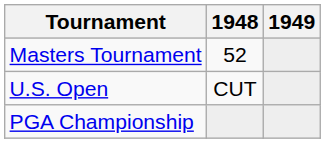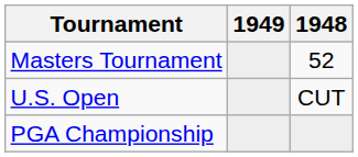 <table class="wikitable" style="font-size:95%;text-align:center;">
 <tr>
 <th>Tournament</th>
+<th>1949</th>
 <th>1948</th>
-<th>1949</th>
 </tr>
 <tr>
 <td align=left><a href='#'>Masters Tournament</a></td>
+<td style="background:#eeeeee;"></td>
 <td>52</td>
-<td style="background:#eeeeee;"></td>
 </tr>
 <tr>
 <td align=left><a href='#'>U.S. Open</a></td>
+<td style="background:#eeeeee;"></td>
 <td>CUT</td>
-<td style="background:#eeeeee;"></td>
 </tr>
 <tr>
 <td align=left><a href='#'>PGA Championship</a></td>
 <td style="background:#eeeeee;"></td>
 <td style="background:#eeeeee;"></td>
 </tr>
 </table>
